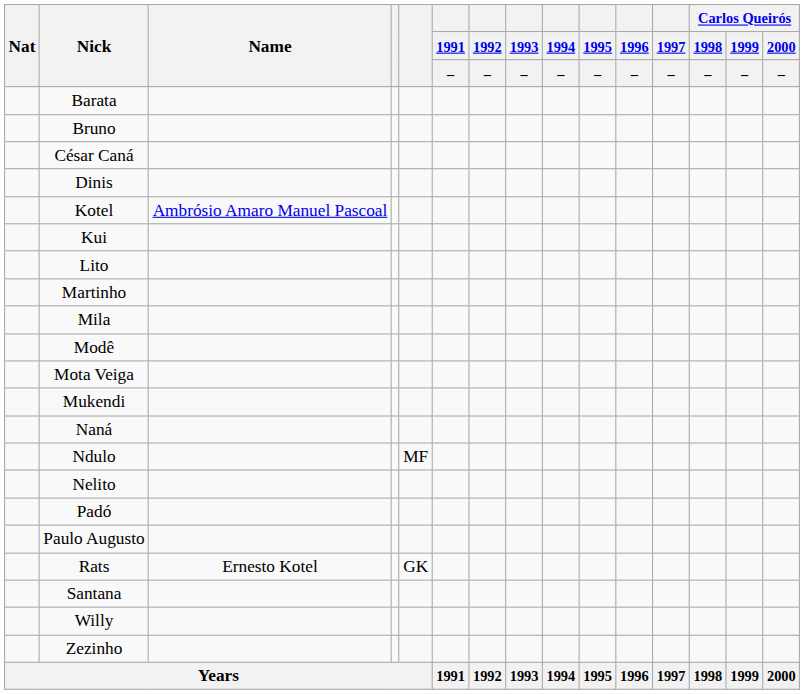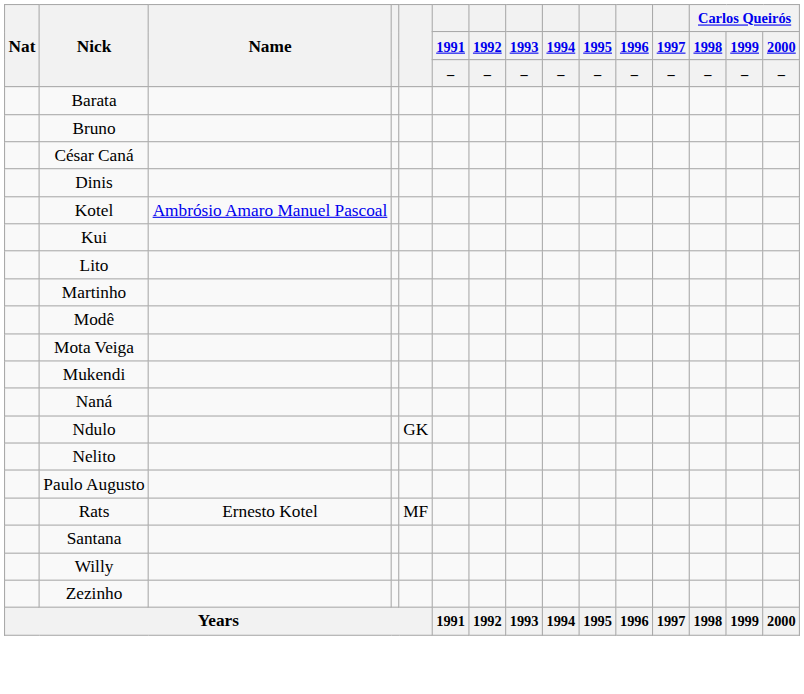 <table class="wikitable plainrowheaders sortable" style="text-align:center">
 <tr>
 <th scope="col" rowspan="3">Nat</th>
 <th scope="col" rowspan="3">Nick</th>
 <th scope="col" rowspan="3">Name</th>
 <th scope="col" rowspan="3"></th>
 <th scope="col" rowspan="3"></th>
 <th colspan="1"><small></small></th>
 <th colspan="1"><small></small></th>
 <th colspan="1"><small></small></th>
 <th colspan="1"><small></small></th>
 <th colspan="1"><small></small></th>
 <th colspan="1"><small></small></th>
 <th colspan="1"><small></small></th>
 <th colspan="3"><small><a href='#'>Carlos Queirós</a></small></th>
 </tr>
 <tr>
 <th colspan="1"><small><a href='#'>1991</a></small></th>
 <th colspan="1"><small><a href='#'>1992</a></small></th>
 <th colspan="1"><small><a href='#'>1993</a></small></th>
 <th colspan="1"><small><a href='#'>1994</a></small></th>
 <th colspan="1"><small><a href='#'>1995</a></small></th>
 <th colspan="1"><small><a href='#'>1996</a></small></th>
 <th colspan="1"><small><a href='#'>1997</a></small></th>
 <th colspan="1"><small><a href='#'>1998</a></small></th>
 <th colspan="1"><small><a href='#'>1999</a></small></th>
 <th colspan="1"><small><a href='#'>2000</a></small></th>
 </tr>
 <tr>
 <th scope="col" rowspan="1"><small>–</small></th>
 <th scope="col" rowspan="1"><small>–</small></th>
 <th scope="col" rowspan="1"><small>–</small></th>
 <th scope="col" rowspan="1"><small>–</small></th>
 <th scope="col" rowspan="1"><small>–</small></th>
 <th scope="col" rowspan="1"><small>–</small></th>
 <th scope="col" rowspan="1"><small>–</small></th>
 <th scope="col" rowspan="1"><small>–</small></th>
 <th scope="col" rowspan="1"><small>–</small></th>
 <th scope="col" rowspan="1"><small>–</small></th>
 </tr>
 <tr>
 <td></td>
 <td>Barata</td>
 <td></td>
 <td></td>
 <td></td>
 <td></td>
 <td></td>
 <td></td>
 <td></td>
 <td></td>
 <td></td>
 <td></td>
 <td></td>
 <td></td>
 <td></td>
 </tr>
 <tr>
 <td></td>
 <td>Bruno</td>
 <td></td>
 <td></td>
 <td></td>
 <td></td>
 <td></td>
 <td></td>
 <td></td>
 <td></td>
 <td></td>
 <td></td>
 <td></td>
 <td></td>
 <td></td>
 </tr>
 <tr>
 <td></td>
 <td>César Caná</td>
 <td></td>
 <td></td>
 <td></td>
 <td></td>
 <td></td>
 <td></td>
 <td></td>
 <td></td>
 <td></td>
 <td></td>
 <td></td>
 <td></td>
 <td></td>
 </tr>
 <tr>
 <td></td>
 <td>Dinis</td>
 <td></td>
 <td></td>
 <td></td>
 <td></td>
 <td></td>
 <td></td>
 <td></td>
 <td></td>
 <td></td>
 <td></td>
 <td></td>
 <td></td>
 <td></td>
 </tr>
 <tr>
 <td></td>
 <td>Kotel</td>
 <td><a href='#'>Ambrósio Amaro Manuel Pascoal</a></td>
 <td></td>
 <td></td>
 <td></td>
 <td></td>
 <td></td>
 <td></td>
 <td></td>
 <td></td>
 <td></td>
 <td></td>
 <td></td>
 <td></td>
 </tr>
 <tr>
 <td></td>
 <td>Kui</td>
 <td></td>
 <td></td>
 <td></td>
 <td></td>
 <td></td>
 <td></td>
 <td></td>
 <td></td>
 <td></td>
 <td></td>
 <td></td>
 <td></td>
 <td></td>
 </tr>
 <tr>
 <td></td>
 <td>Lito</td>
 <td></td>
 <td></td>
 <td></td>
 <td></td>
 <td></td>
 <td></td>
 <td></td>
 <td></td>
 <td></td>
 <td></td>
 <td></td>
 <td></td>
 <td></td>
 </tr>
 <tr>
 <td></td>
 <td>Martinho</td>
 <td></td>
 <td></td>
 <td></td>
 <td></td>
 <td></td>
 <td></td>
 <td></td>
 <td></td>
 <td></td>
 <td></td>
 <td></td>
 <td></td>
 <td></td>
 </tr>
 <tr>
 <td></td>
-<td>Mila</td>
-<td></td>
-<td></td>
-<td></td>
-<td></td>
-<td></td>
-<td></td>
-<td></td>
-<td></td>
-<td></td>
-<td></td>
-<td></td>
-<td></td>
-<td></td>
-</tr>
-<tr>
-<td></td>
 <td>Modê</td>
 <td></td>
 <td></td>
 <td></td>
 <td></td>
 <td></td>
 <td></td>
 <td></td>
 <td></td>
 <td></td>
 <td></td>
 <td></td>
 <td></td>
 <td></td>
 </tr>
 <tr>
 <td></td>
 <td>Mota Veiga</td>
 <td></td>
 <td></td>
 <td></td>
 <td></td>
 <td></td>
 <td></td>
 <td></td>
 <td></td>
 <td></td>
 <td></td>
 <td></td>
 <td></td>
 <td></td>
 </tr>
 <tr>
 <td></td>
 <td>Mukendi</td>
 <td></td>
 <td></td>
 <td></td>
 <td></td>
 <td></td>
 <td></td>
 <td></td>
 <td></td>
 <td></td>
 <td></td>
 <td></td>
 <td></td>
 <td></td>
 </tr>
 <tr>
 <td></td>
 <td>Naná</td>
 <td></td>
 <td></td>
 <td></td>
 <td></td>
 <td></td>
 <td></td>
 <td></td>
 <td></td>
 <td></td>
 <td></td>
 <td></td>
 <td></td>
 <td></td>
 </tr>
 <tr>
 <td></td>
 <td>Ndulo</td>
 <td></td>
 <td></td>
-<td data-sort-value="3">MF</td>
+<td data-sort-value="1">GK</td>
 <td></td>
 <td></td>
 <td></td>
 <td></td>
 <td></td>
 <td></td>
 <td></td>
 <td></td>
 <td></td>
 <td></td>
 </tr>
 <tr>
 <td></td>
 <td>Nelito</td>
-<td></td>
-<td></td>
-<td></td>
-<td></td>
-<td></td>
-<td></td>
-<td></td>
-<td></td>
-<td></td>
-<td></td>
-<td></td>
-<td></td>
-<td></td>
-</tr>
-<tr>
-<td></td>
-<td>Padó</td>
 <td></td>
 <td></td>
 <td></td>
 <td></td>
 <td></td>
 <td></td>
 <td></td>
 <td></td>
 <td></td>
 <td></td>
 <td></td>
 <td></td>
 <td></td>
 </tr>
 <tr>
 <td></td>
 <td>Paulo Augusto</td>
 <td></td>
 <td></td>
 <td></td>
 <td></td>
 <td></td>
 <td></td>
 <td></td>
 <td></td>
 <td></td>
 <td></td>
 <td></td>
 <td></td>
 <td></td>
 </tr>
 <tr>
 <td></td>
 <td>Rats</td>
 <td>Ernesto Kotel</td>
 <td></td>
-<td data-sort-value="1">GK</td>
+<td data-sort-value="3">MF</td>
 <td></td>
 <td></td>
 <td></td>
 <td></td>
 <td></td>
 <td></td>
 <td></td>
 <td></td>
 <td></td>
 <td></td>
 </tr>
 <tr>
 <td></td>
 <td>Santana</td>
 <td></td>
 <td></td>
 <td></td>
 <td></td>
 <td></td>
 <td></td>
 <td></td>
 <td></td>
 <td></td>
 <td></td>
 <td></td>
 <td></td>
 <td></td>
 </tr>
 <tr>
 <td></td>
 <td>Willy</td>
 <td></td>
 <td></td>
 <td></td>
 <td></td>
 <td></td>
 <td></td>
 <td></td>
 <td></td>
 <td></td>
 <td></td>
 <td></td>
 <td></td>
 <td></td>
 </tr>
 <tr>
 <td></td>
 <td>Zezinho</td>
 <td></td>
 <td></td>
 <td></td>
 <td></td>
 <td></td>
 <td></td>
 <td></td>
 <td></td>
 <td></td>
 <td></td>
 <td></td>
 <td></td>
 <td></td>
 </tr>
 <tr>
 <th colspan=5>Years</th>
 <th><small>1991</small></th>
 <th><small>1992</small></th>
 <th><small>1993</small></th>
 <th><small>1994</small></th>
 <th><small>1995</small></th>
 <th><small>1996</small></th>
 <th><small>1997</small></th>
 <th><small>1998</small></th>
 <th><small>1999</small></th>
 <th><small>2000</small></th>
 </tr>
 </table>
